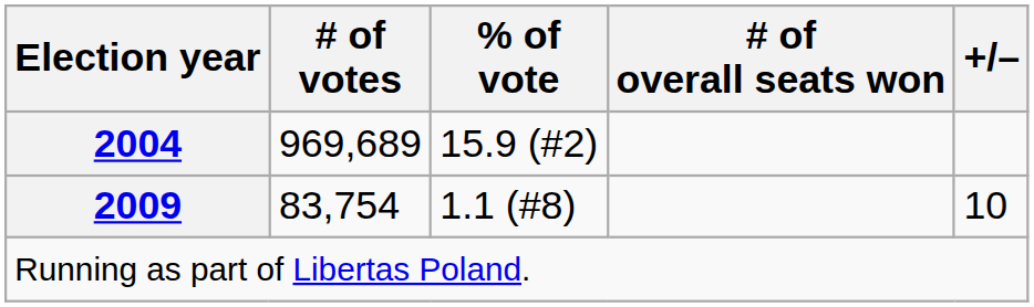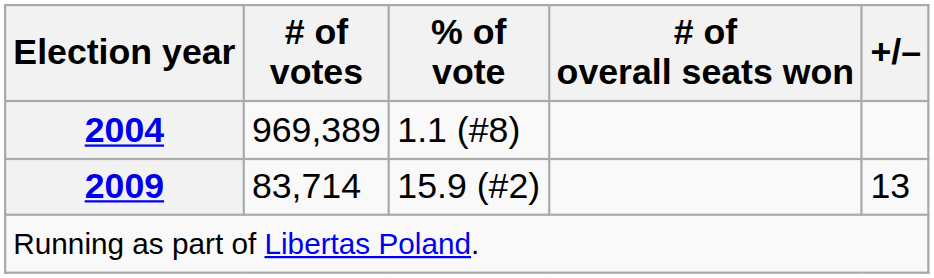 <table class=wikitable>
 <tr>
 <th>Election year</th>
 <th># of<br>votes</th>
 <th>% of<br>vote</th>
 <th># of<br>overall seats won</th>
 <th>+/–</th>
 </tr>
 <tr>
 <th><a href='#'>2004</a></th>
-<td>969,689</td>
-<td>15.9 (#2)</td>
+<td>969,389</td>
+<td>1.1 (#8)</td>
 <td></td>
 <td></td>
 </tr>
 <tr>
 <th><a href='#'>2009</a></th>
-<td>83,754</td>
-<td>1.1 (#8)</td>
+<td>83,714</td>
+<td>15.9 (#2)</td>
 <td></td>
-<td> 10</td>
+<td> 13</td>
 </tr>
 <tr>
 <td colspan=7><small>Running as part of <a href='#'>Libertas Poland</a>.</small></td>
 </tr>
 </table>
